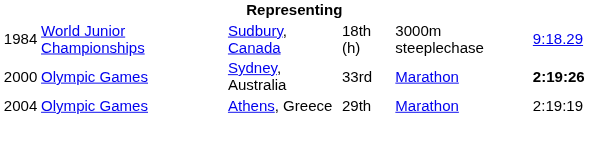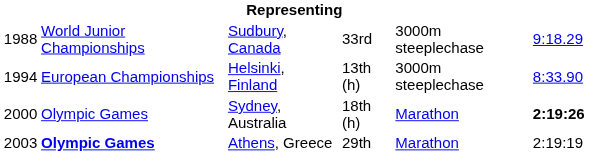 <table>
 <tr>
 <th colspan="6">Representing </th>
 </tr>
 <tr>
-<td>1984</td>
+<td>1988</td>
 <td><a href='#'>World Junior Championships</a></td>
 <td><a href='#'>Sudbury</a>, <a href='#'>Canada</a></td>
-<td>18th (h)</td>
+<td>33rd</td>
 <td>3000m steeplechase</td>
 <td><a href='#'>9:18.29</a></td>
+</tr>
+<tr>
+<td>1994</td>
+<td><a href='#'>European Championships</a></td>
+<td><a href='#'>Helsinki</a>, <a href='#'>Finland</a></td>
+<td>13th (h)</td>
+<td>3000m steeplechase</td>
+<td><a href='#'>8:33.90</a></td>
 </tr>
 <tr>
 <td>2000</td>
 <td><a href='#'>Olympic Games</a></td>
 <td><a href='#'>Sydney</a>, Australia</td>
-<td>33rd</td>
+<td>18th (h)</td>
 <td><a href='#'>Marathon</a></td>
 <td><strong>2:19:26</strong></td>
 </tr>
 <tr>
-<td>2004</td>
-<td><a href='#'>Olympic Games</a></td>
+<td>2003</td>
+<td><strong><a href='#'>Olympic Games</a></strong></td>
 <td><a href='#'>Athens</a>, Greece</td>
 <td>29th</td>
 <td><a href='#'>Marathon</a></td>
 <td>2:19:19</td>
 </tr>
 </table>
